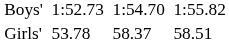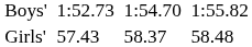 <table>
 <tr>
 <td>Boys'<br></td>
 <td></td>
 <td>1:52.73</td>
 <td></td>
 <td>1:54.70</td>
 <td></td>
 <td>1:55.82</td>
 </tr>
 <tr>
 <td>Girls'<br></td>
 <td></td>
-<td>53.78</td>
+<td>57.43</td>
 <td></td>
 <td>58.37</td>
 <td></td>
-<td>58.51</td>
+<td>58.48</td>
 </tr>
 </table>
